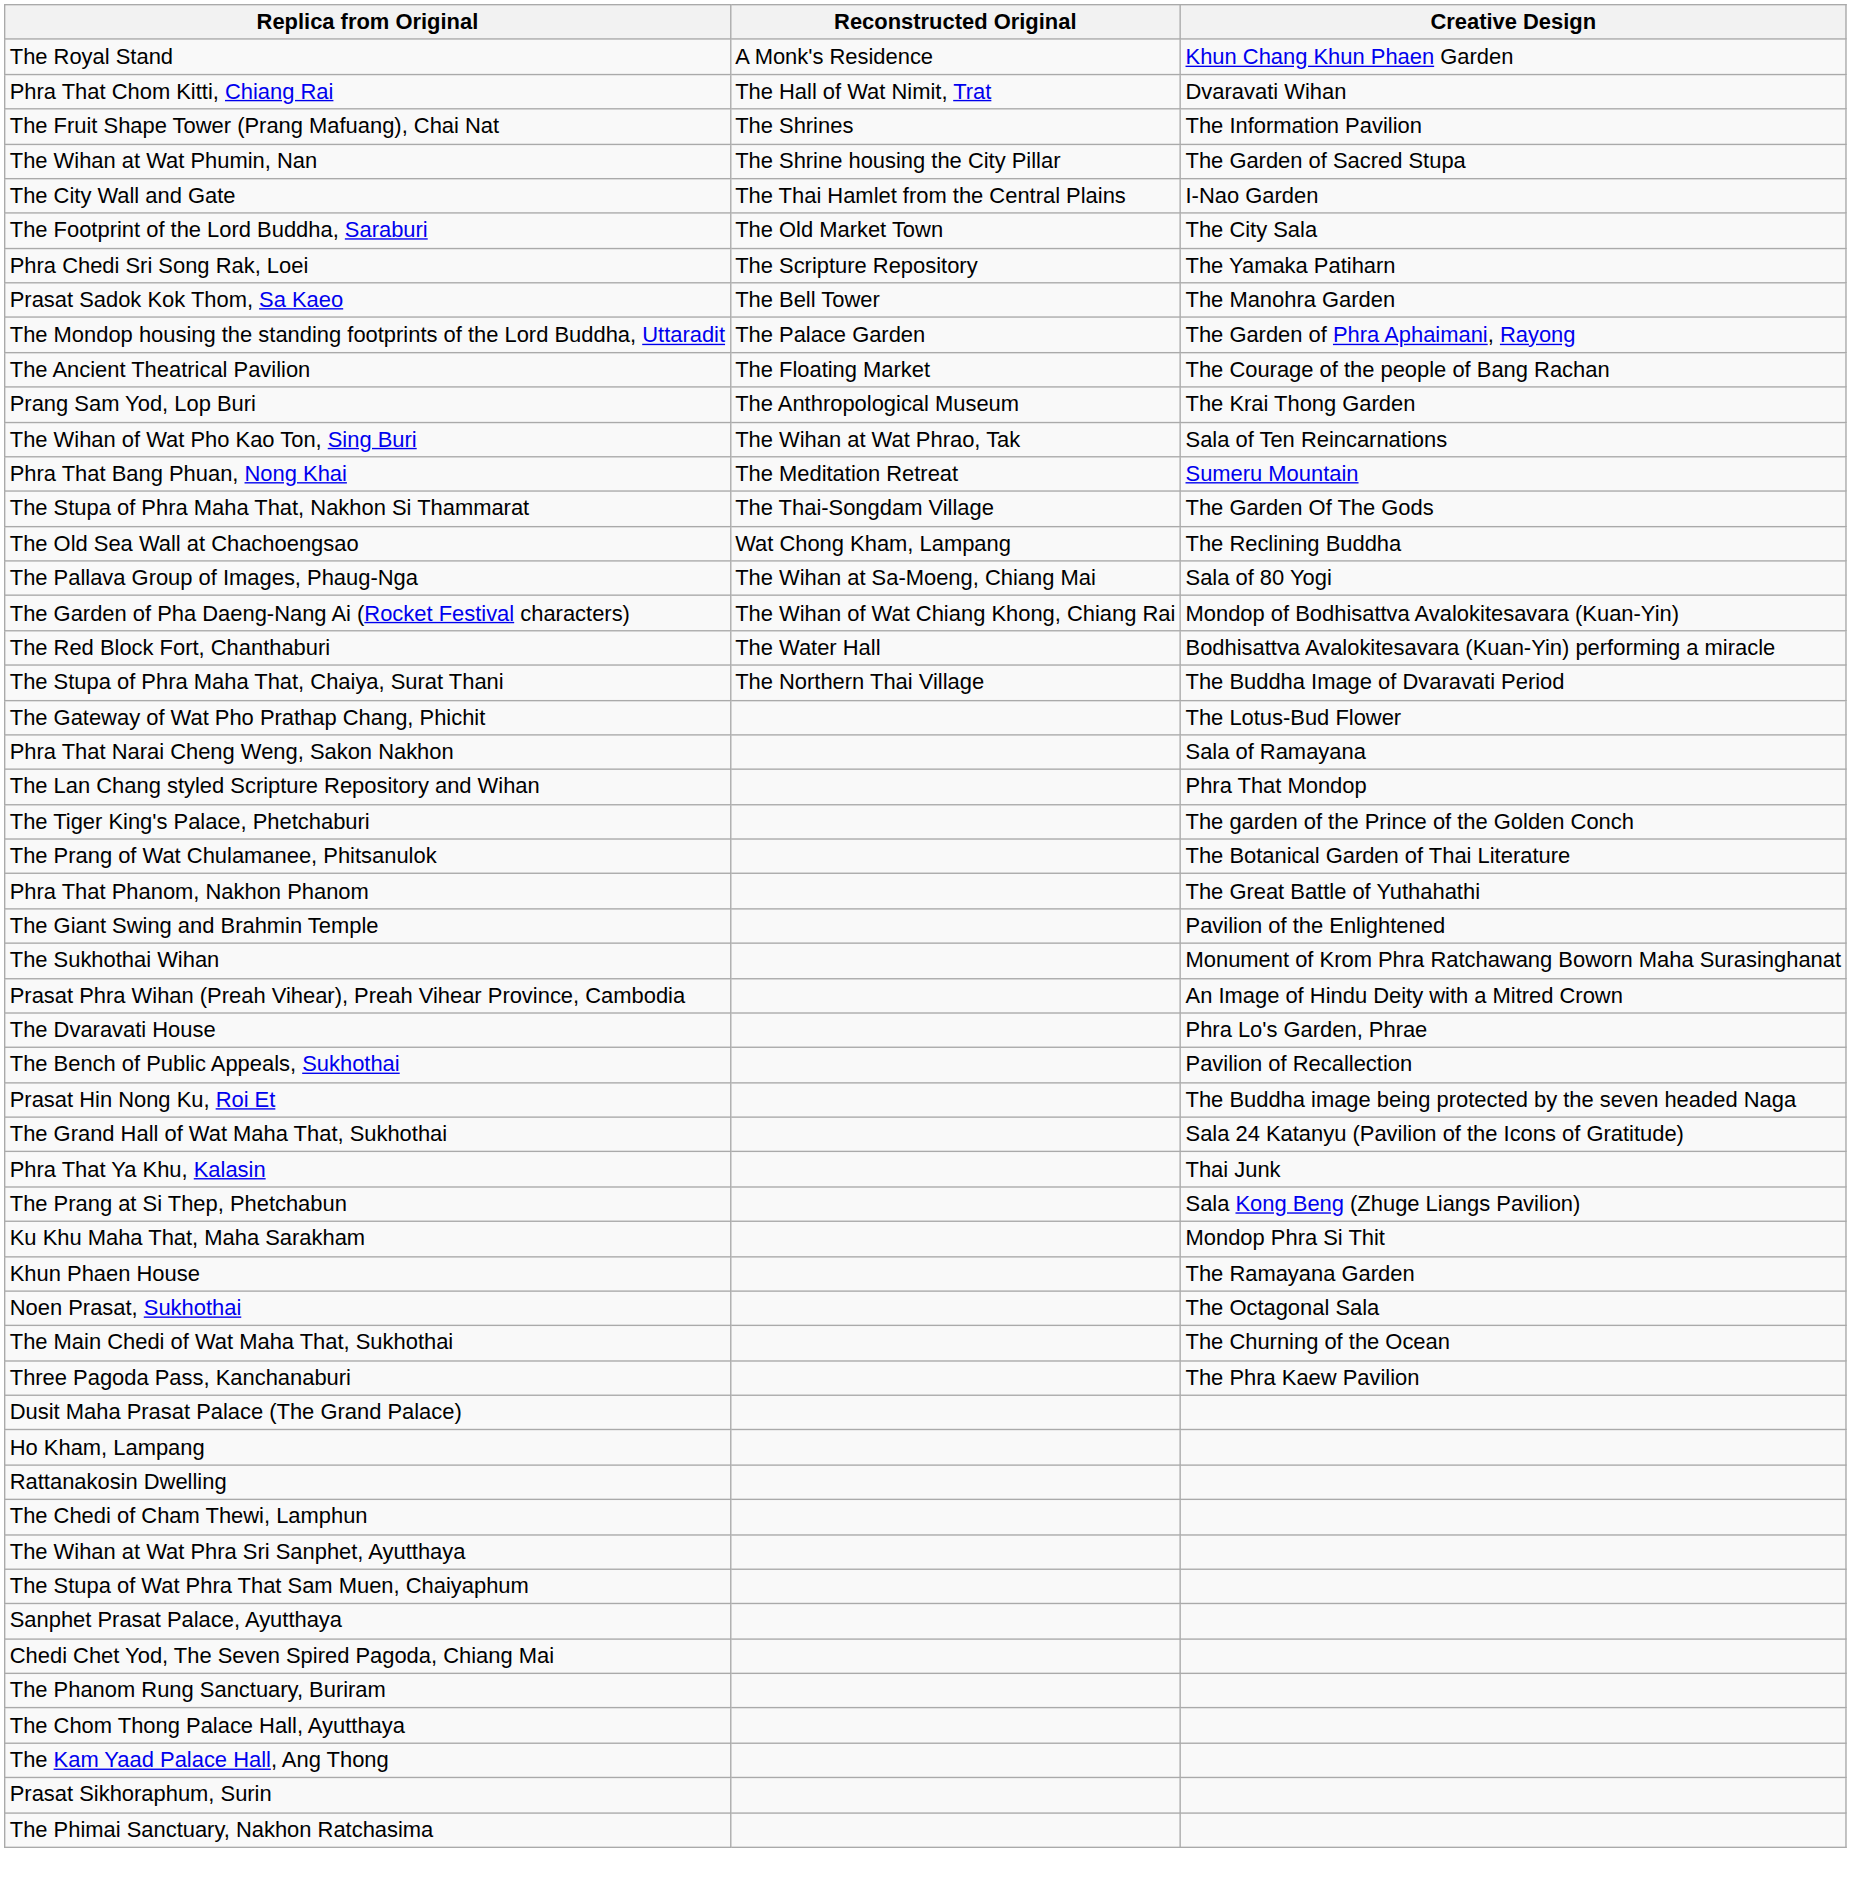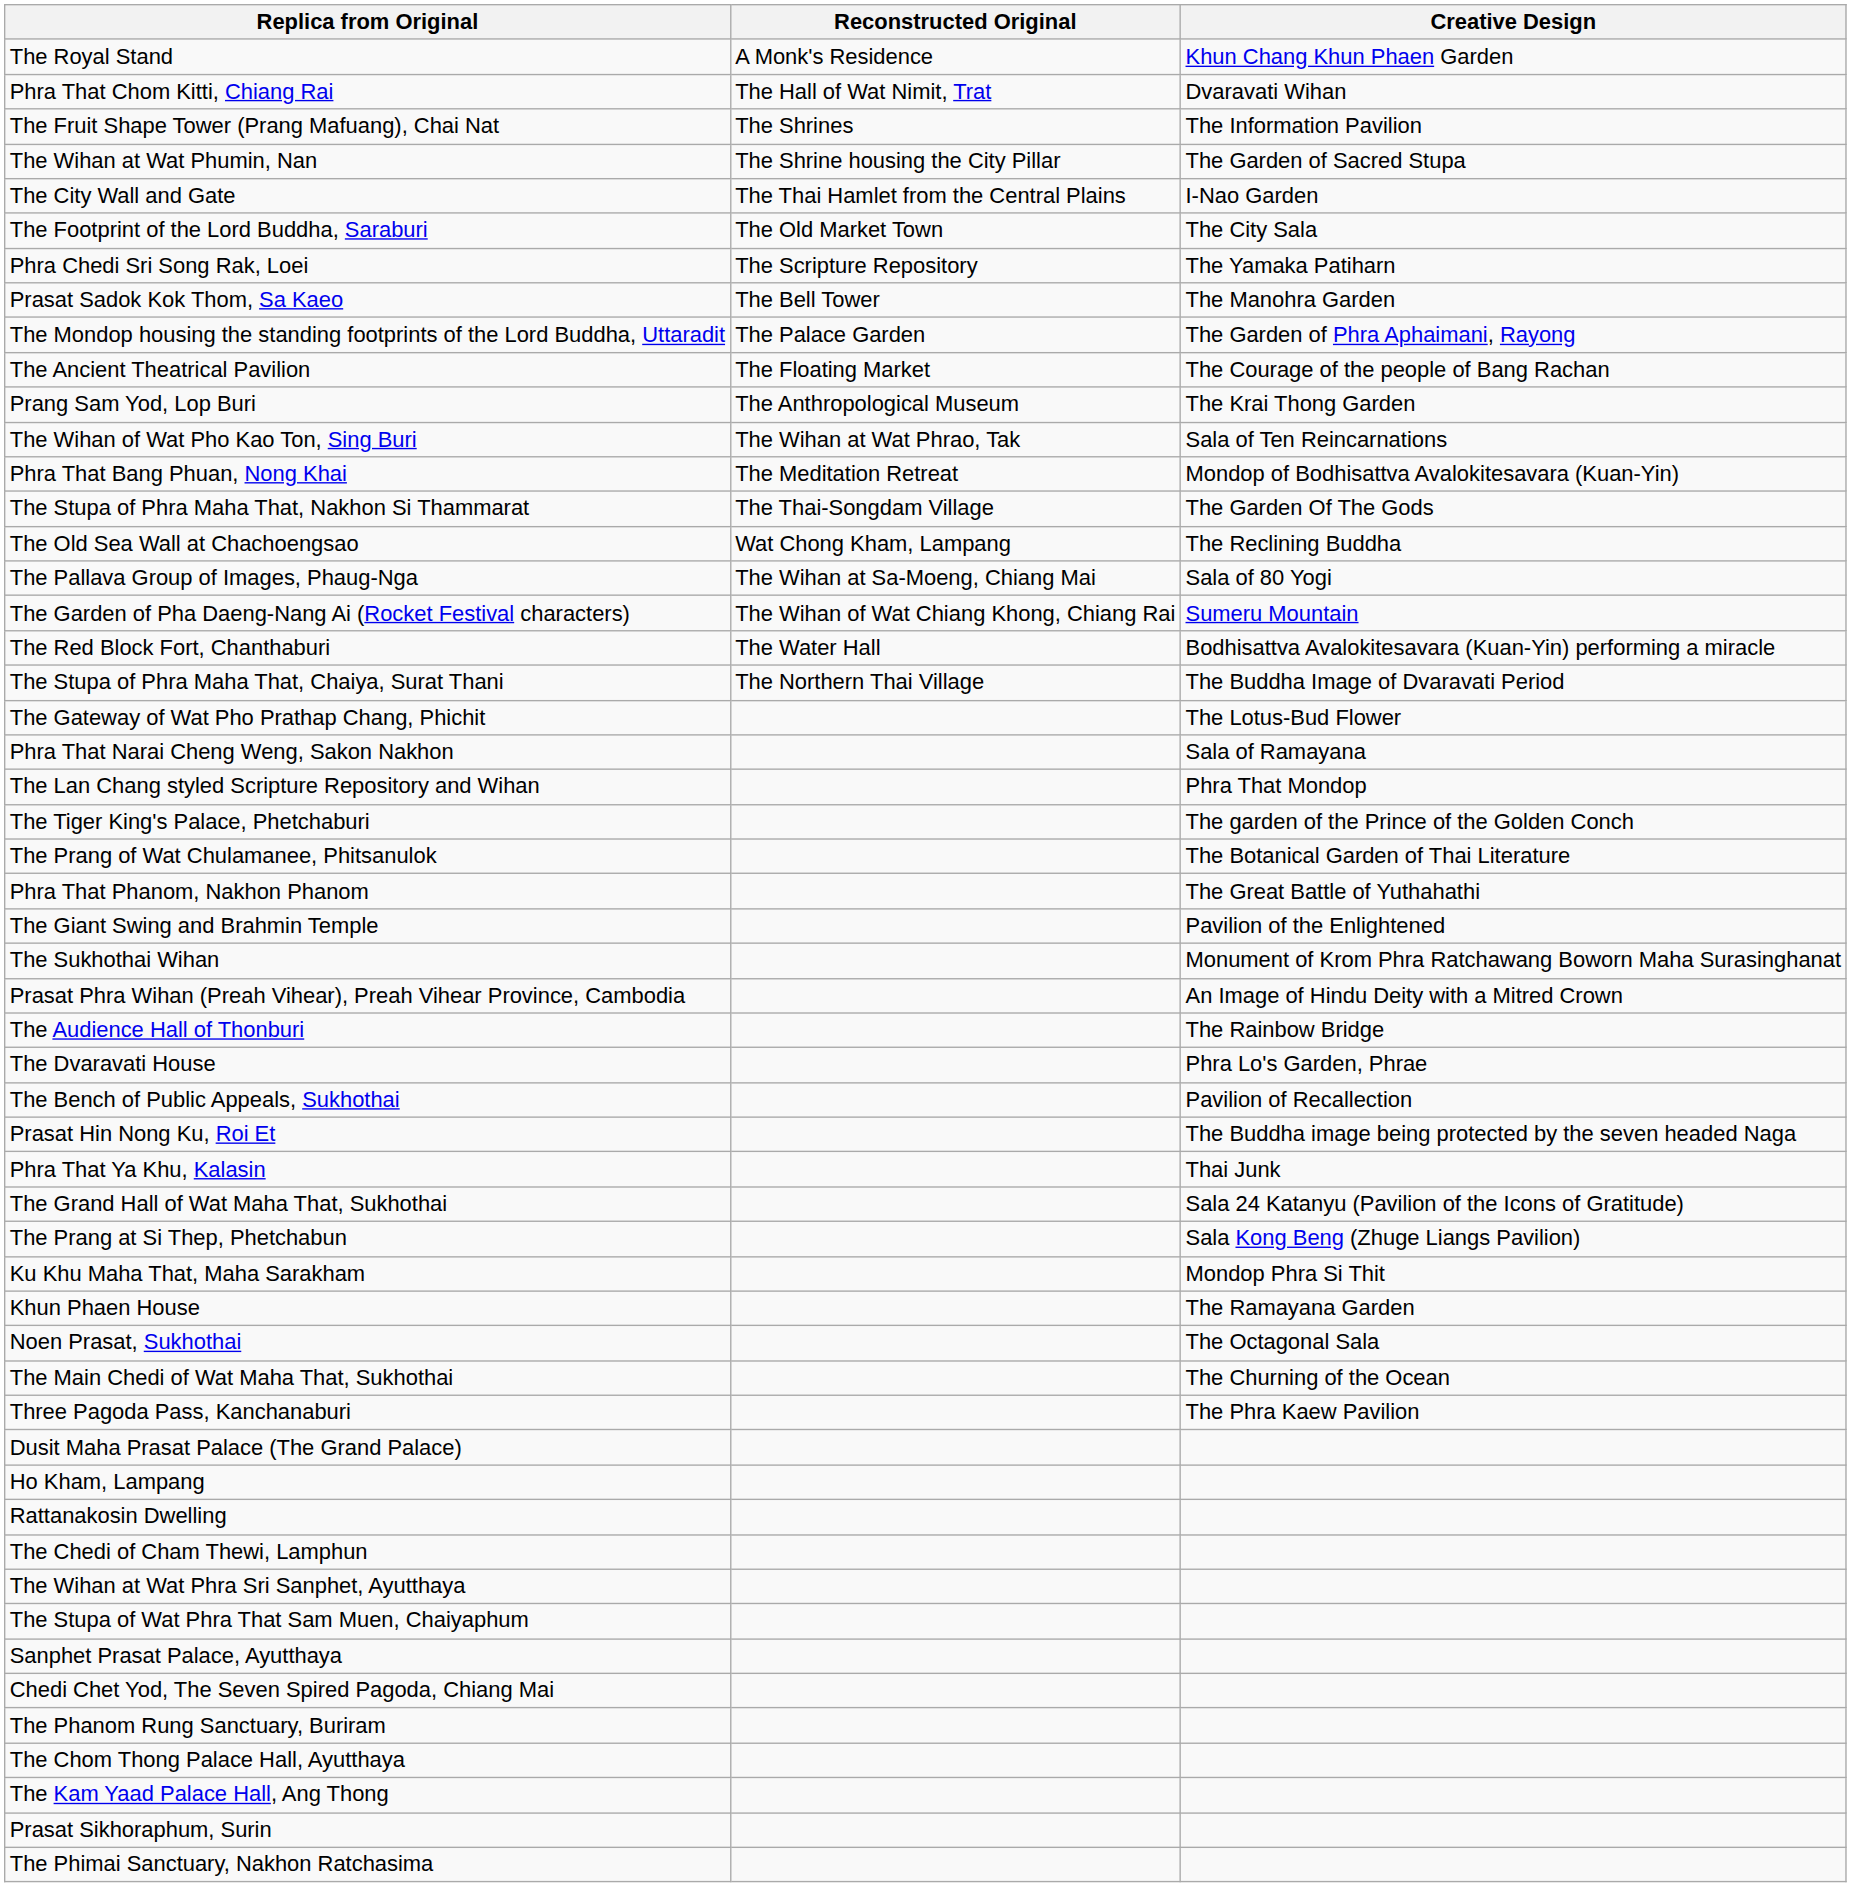 <table class="wikitable">
 <tr>
 <th>Replica from Original</th>
 <th>Reconstructed Original</th>
 <th>Creative Design</th>
 </tr>
 <tr>
 <td>The Royal Stand</td>
 <td>A Monk's Residence</td>
 <td><a href='#'>Khun Chang Khun Phaen</a> Garden</td>
 </tr>
 <tr>
 <td>Phra That Chom Kitti, <a href='#'>Chiang Rai</a></td>
 <td>The Hall of Wat Nimit, <a href='#'>Trat</a></td>
 <td>Dvaravati Wihan</td>
 </tr>
 <tr>
 <td>The Fruit Shape Tower (Prang Mafuang), Chai Nat</td>
 <td>The Shrines</td>
 <td>The Information Pavilion</td>
 </tr>
 <tr>
 <td>The Wihan at Wat Phumin, Nan</td>
 <td>The Shrine housing the City Pillar</td>
 <td>The Garden of Sacred Stupa</td>
 </tr>
 <tr>
 <td>The City Wall and Gate</td>
 <td>The Thai Hamlet from the Central Plains</td>
 <td>I-Nao Garden</td>
 </tr>
 <tr>
 <td>The Footprint of the Lord Buddha, <a href='#'>Saraburi</a></td>
 <td>The Old Market Town</td>
 <td>The City Sala</td>
 </tr>
 <tr>
 <td>Phra Chedi Sri Song Rak, Loei</td>
 <td>The Scripture Repository</td>
 <td>The Yamaka Patiharn</td>
 </tr>
 <tr>
 <td>Prasat Sadok Kok Thom, <a href='#'>Sa Kaeo</a></td>
 <td>The Bell Tower</td>
 <td>The Manohra Garden</td>
 </tr>
 <tr>
 <td>The Mondop housing the standing footprints of the Lord Buddha, <a href='#'>Uttaradit</a></td>
 <td>The Palace Garden</td>
 <td>The Garden of <a href='#'>Phra Aphaimani</a>, <a href='#'>Rayong</a></td>
 </tr>
 <tr>
 <td>The Ancient Theatrical Pavilion</td>
 <td>The Floating Market</td>
 <td>The Courage of the people of Bang Rachan</td>
 </tr>
 <tr>
 <td>Prang Sam Yod, Lop Buri</td>
 <td>The Anthropological Museum</td>
 <td>The Krai Thong Garden</td>
 </tr>
 <tr>
 <td>The Wihan of Wat Pho Kao Ton, <a href='#'>Sing Buri</a></td>
 <td>The Wihan at Wat Phrao, Tak</td>
 <td>Sala of Ten Reincarnations</td>
 </tr>
 <tr>
 <td>Phra That Bang Phuan, <a href='#'>Nong Khai</a></td>
 <td>The Meditation Retreat</td>
-<td><a href='#'>Sumeru Mountain</a></td>
+<td>Mondop of Bodhisattva Avalokitesavara (Kuan-Yin)</td>
 </tr>
 <tr>
 <td>The Stupa of Phra Maha That, Nakhon Si Thammarat</td>
 <td>The Thai-Songdam Village</td>
 <td>The Garden Of The Gods</td>
 </tr>
 <tr>
 <td>The Old Sea Wall at Chachoengsao</td>
 <td>Wat Chong Kham, Lampang</td>
 <td>The Reclining Buddha</td>
 </tr>
 <tr>
 <td>The Pallava Group of Images, Phaug-Nga</td>
 <td>The Wihan at Sa-Moeng, Chiang Mai</td>
 <td>Sala of 80 Yogi</td>
 </tr>
 <tr>
 <td>The Garden of Pha Daeng-Nang Ai (<a href='#'>Rocket Festival</a> characters)</td>
 <td>The Wihan of Wat Chiang Khong, Chiang Rai</td>
-<td>Mondop of Bodhisattva Avalokitesavara (Kuan-Yin)</td>
+<td><a href='#'>Sumeru Mountain</a></td>
 </tr>
 <tr>
 <td>The Red Block Fort, Chanthaburi</td>
 <td>The Water Hall</td>
 <td>Bodhisattva Avalokitesavara (Kuan-Yin) performing a miracle</td>
 </tr>
 <tr>
 <td>The Stupa of Phra Maha That, Chaiya, Surat Thani</td>
 <td>The Northern Thai Village</td>
 <td>The Buddha Image of Dvaravati Period</td>
 </tr>
 <tr>
 <td>The Gateway of Wat Pho Prathap Chang, Phichit</td>
 <td> </td>
 <td>The Lotus-Bud Flower</td>
 </tr>
 <tr>
 <td>Phra That Narai Cheng Weng, Sakon Nakhon</td>
 <td> </td>
 <td>Sala of Ramayana</td>
 </tr>
 <tr>
 <td>The Lan Chang styled Scripture Repository and Wihan</td>
 <td> </td>
 <td>Phra That Mondop</td>
 </tr>
 <tr>
 <td>The Tiger King's Palace, Phetchaburi</td>
 <td> </td>
 <td>The garden of the Prince of the Golden Conch</td>
 </tr>
 <tr>
 <td>The Prang of Wat Chulamanee, Phitsanulok</td>
 <td> </td>
 <td>The Botanical Garden of Thai Literature</td>
 </tr>
 <tr>
 <td>Phra That Phanom, Nakhon Phanom</td>
 <td> </td>
 <td>The Great Battle of Yuthahathi</td>
 </tr>
 <tr>
 <td>The Giant Swing and Brahmin Temple</td>
 <td> </td>
 <td>Pavilion of the Enlightened</td>
 </tr>
 <tr>
 <td>The Sukhothai Wihan</td>
 <td> </td>
 <td>Monument of Krom Phra Ratchawang Boworn Maha Surasinghanat</td>
 </tr>
 <tr>
 <td>Prasat Phra Wihan (Preah Vihear), Preah Vihear Province, Cambodia</td>
 <td> </td>
 <td>An Image of Hindu Deity with a Mitred Crown</td>
 </tr>
 <tr>
+<td>The <a href='#'>Audience Hall of Thonburi</a></td>
+<td> </td>
+<td>The Rainbow Bridge</td>
+</tr>
+<tr>
 <td>The Dvaravati House</td>
 <td> </td>
 <td>Phra Lo's Garden, Phrae</td>
 </tr>
 <tr>
 <td>The Bench of Public Appeals, <a href='#'>Sukhothai</a></td>
 <td> </td>
 <td>Pavilion of Recallection</td>
 </tr>
 <tr>
 <td>Prasat Hin Nong Ku, <a href='#'>Roi Et</a></td>
 <td> </td>
 <td>The Buddha image being protected by the seven headed Naga</td>
 </tr>
 <tr>
+<td>Phra That Ya Khu, <a href='#'>Kalasin</a></td>
+<td> </td>
+<td>Thai Junk</td>
+</tr>
+<tr>
 <td>The Grand Hall of Wat Maha That, Sukhothai</td>
 <td> </td>
 <td>Sala 24 Katanyu (Pavilion of the Icons of Gratitude)</td>
-</tr>
-<tr>
-<td>Phra That Ya Khu, <a href='#'>Kalasin</a></td>
-<td> </td>
-<td>Thai Junk</td>
 </tr>
 <tr>
 <td>The Prang at Si Thep, Phetchabun</td>
 <td> </td>
 <td>Sala <a href='#'>Kong Beng</a> (Zhuge Liangs Pavilion)</td>
 </tr>
 <tr>
 <td>Ku Khu Maha That, Maha Sarakham</td>
 <td> </td>
 <td>Mondop Phra Si Thit</td>
 </tr>
 <tr>
 <td>Khun Phaen House</td>
 <td> </td>
 <td>The Ramayana Garden</td>
 </tr>
 <tr>
 <td>Noen Prasat, <a href='#'>Sukhothai</a></td>
 <td> </td>
 <td>The Octagonal Sala</td>
 </tr>
 <tr>
 <td>The Main Chedi of Wat Maha That, Sukhothai</td>
 <td> </td>
 <td>The Churning of the Ocean</td>
 </tr>
 <tr>
 <td>Three Pagoda Pass, Kanchanaburi</td>
 <td> </td>
 <td>The Phra Kaew Pavilion</td>
 </tr>
 <tr>
 <td>Dusit Maha Prasat Palace (The Grand Palace)</td>
 <td> </td>
 <td> </td>
 </tr>
 <tr>
 <td>Ho Kham, Lampang</td>
 <td> </td>
 <td> </td>
 </tr>
 <tr>
 <td>Rattanakosin Dwelling</td>
 <td> </td>
 <td> </td>
 </tr>
 <tr>
 <td>The Chedi of Cham Thewi, Lamphun</td>
 <td> </td>
 <td> </td>
 </tr>
 <tr>
 <td>The Wihan at Wat Phra Sri Sanphet, Ayutthaya</td>
 <td> </td>
 <td> </td>
 </tr>
 <tr>
 <td>The Stupa of Wat Phra That Sam Muen, Chaiyaphum</td>
 <td> </td>
 <td> </td>
 </tr>
 <tr>
 <td>Sanphet Prasat Palace, Ayutthaya</td>
 <td> </td>
 <td> </td>
 </tr>
 <tr>
 <td>Chedi Chet Yod, The Seven Spired Pagoda, Chiang Mai</td>
 <td> </td>
 <td> </td>
 </tr>
 <tr>
 <td>The Phanom Rung Sanctuary, Buriram</td>
 <td> </td>
 <td> </td>
 </tr>
 <tr>
 <td>The Chom Thong Palace Hall, Ayutthaya</td>
 <td> </td>
 <td> </td>
 </tr>
 <tr>
 <td>The <a href='#'>Kam Yaad Palace Hall</a>, Ang Thong</td>
 <td> </td>
 <td> </td>
 </tr>
 <tr>
 <td>Prasat Sikhoraphum, Surin</td>
 <td> </td>
 <td> </td>
 </tr>
 <tr>
 <td>The Phimai Sanctuary, Nakhon Ratchasima</td>
 <td> </td>
 <td> </td>
 </tr>
 </table>
